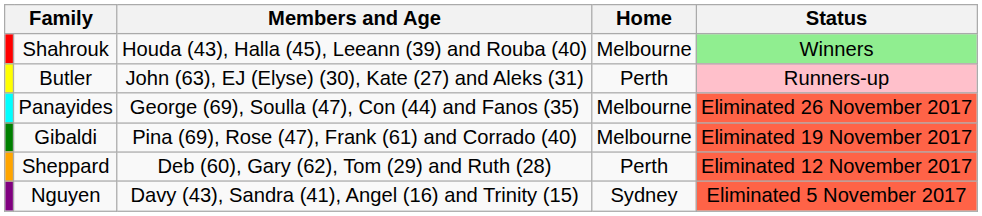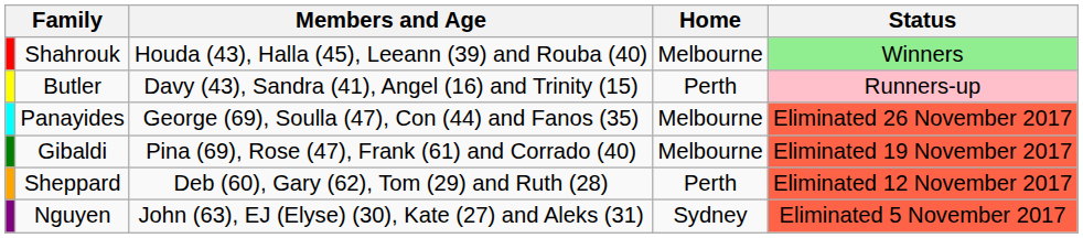 <table class="wikitable plainrowheaders" style="text-align:center; line-height:16px; ">
 <tr valign="top">
 <th colspan="2">Family</th>
 <th>Members and Age</th>
 <th>Home</th>
 <th>Status</th>
 </tr>
 <tr>
 <th style="background:red; color:black;"></th>
 <td>Shahrouk</td>
 <td>Houda (43), Halla (45), Leeann (39) and Rouba (40)</td>
 <td>Melbourne</td>
 <td style="background:lightgreen; color:black;">Winners</td>
 </tr>
 <tr>
 <th style="background:yellow; color:black;"></th>
 <td>Butler</td>
-<td>John (63), EJ (Elyse) (30), Kate (27) and Aleks (31)</td>
+<td>Davy (43), Sandra (41), Angel (16) and Trinity (15)</td>
 <td>Perth</td>
 <td style="background:pink; color:black;">Runners-up</td>
 </tr>
 <tr>
 <th style="background:cyan; color:black;"></th>
 <td>Panayides</td>
 <td>George (69), Soulla (47), Con (44) and Fanos (35)</td>
 <td>Melbourne</td>
 <td style="background:tomato; color:black;">Eliminated 26 November 2017</td>
 </tr>
 <tr>
 <th style="background:green; color:black;"></th>
 <td>Gibaldi</td>
 <td>Pina (69), Rose (47), Frank (61) and Corrado (40)</td>
 <td>Melbourne</td>
 <td style="background:tomato; color:black;">Eliminated 19 November 2017</td>
 </tr>
 <tr>
 <th style="background:orange; color:black;"></th>
 <td>Sheppard</td>
 <td>Deb (60), Gary (62), Tom (29) and Ruth (28)</td>
 <td>Perth</td>
 <td style="background:tomato; color:black;">Eliminated 12 November 2017</td>
 </tr>
 <tr>
 <th style="background:purple; color:black;"></th>
 <td>Nguyen</td>
-<td>Davy (43), Sandra (41), Angel (16) and Trinity (15)</td>
+<td>John (63), EJ (Elyse) (30), Kate (27) and Aleks (31)</td>
 <td>Sydney</td>
 <td style="background:tomato; color:black;">Eliminated 5 November 2017</td>
 </tr>
 </table>
